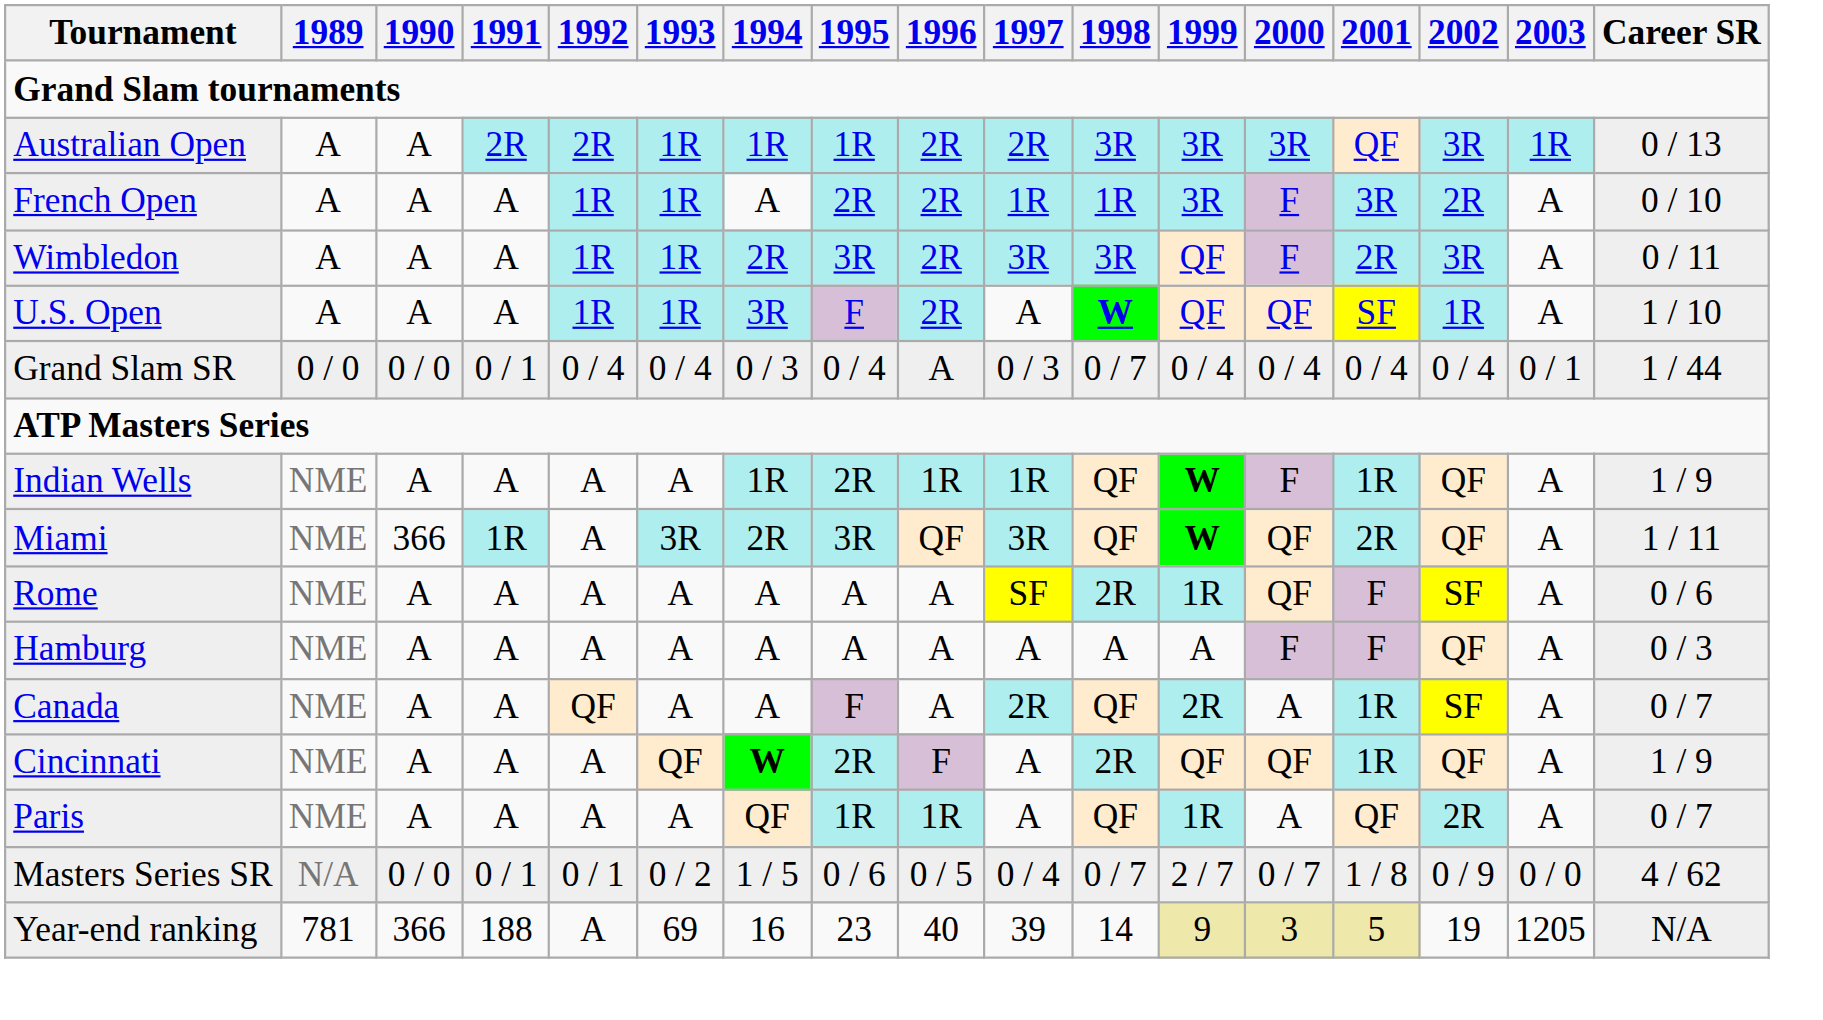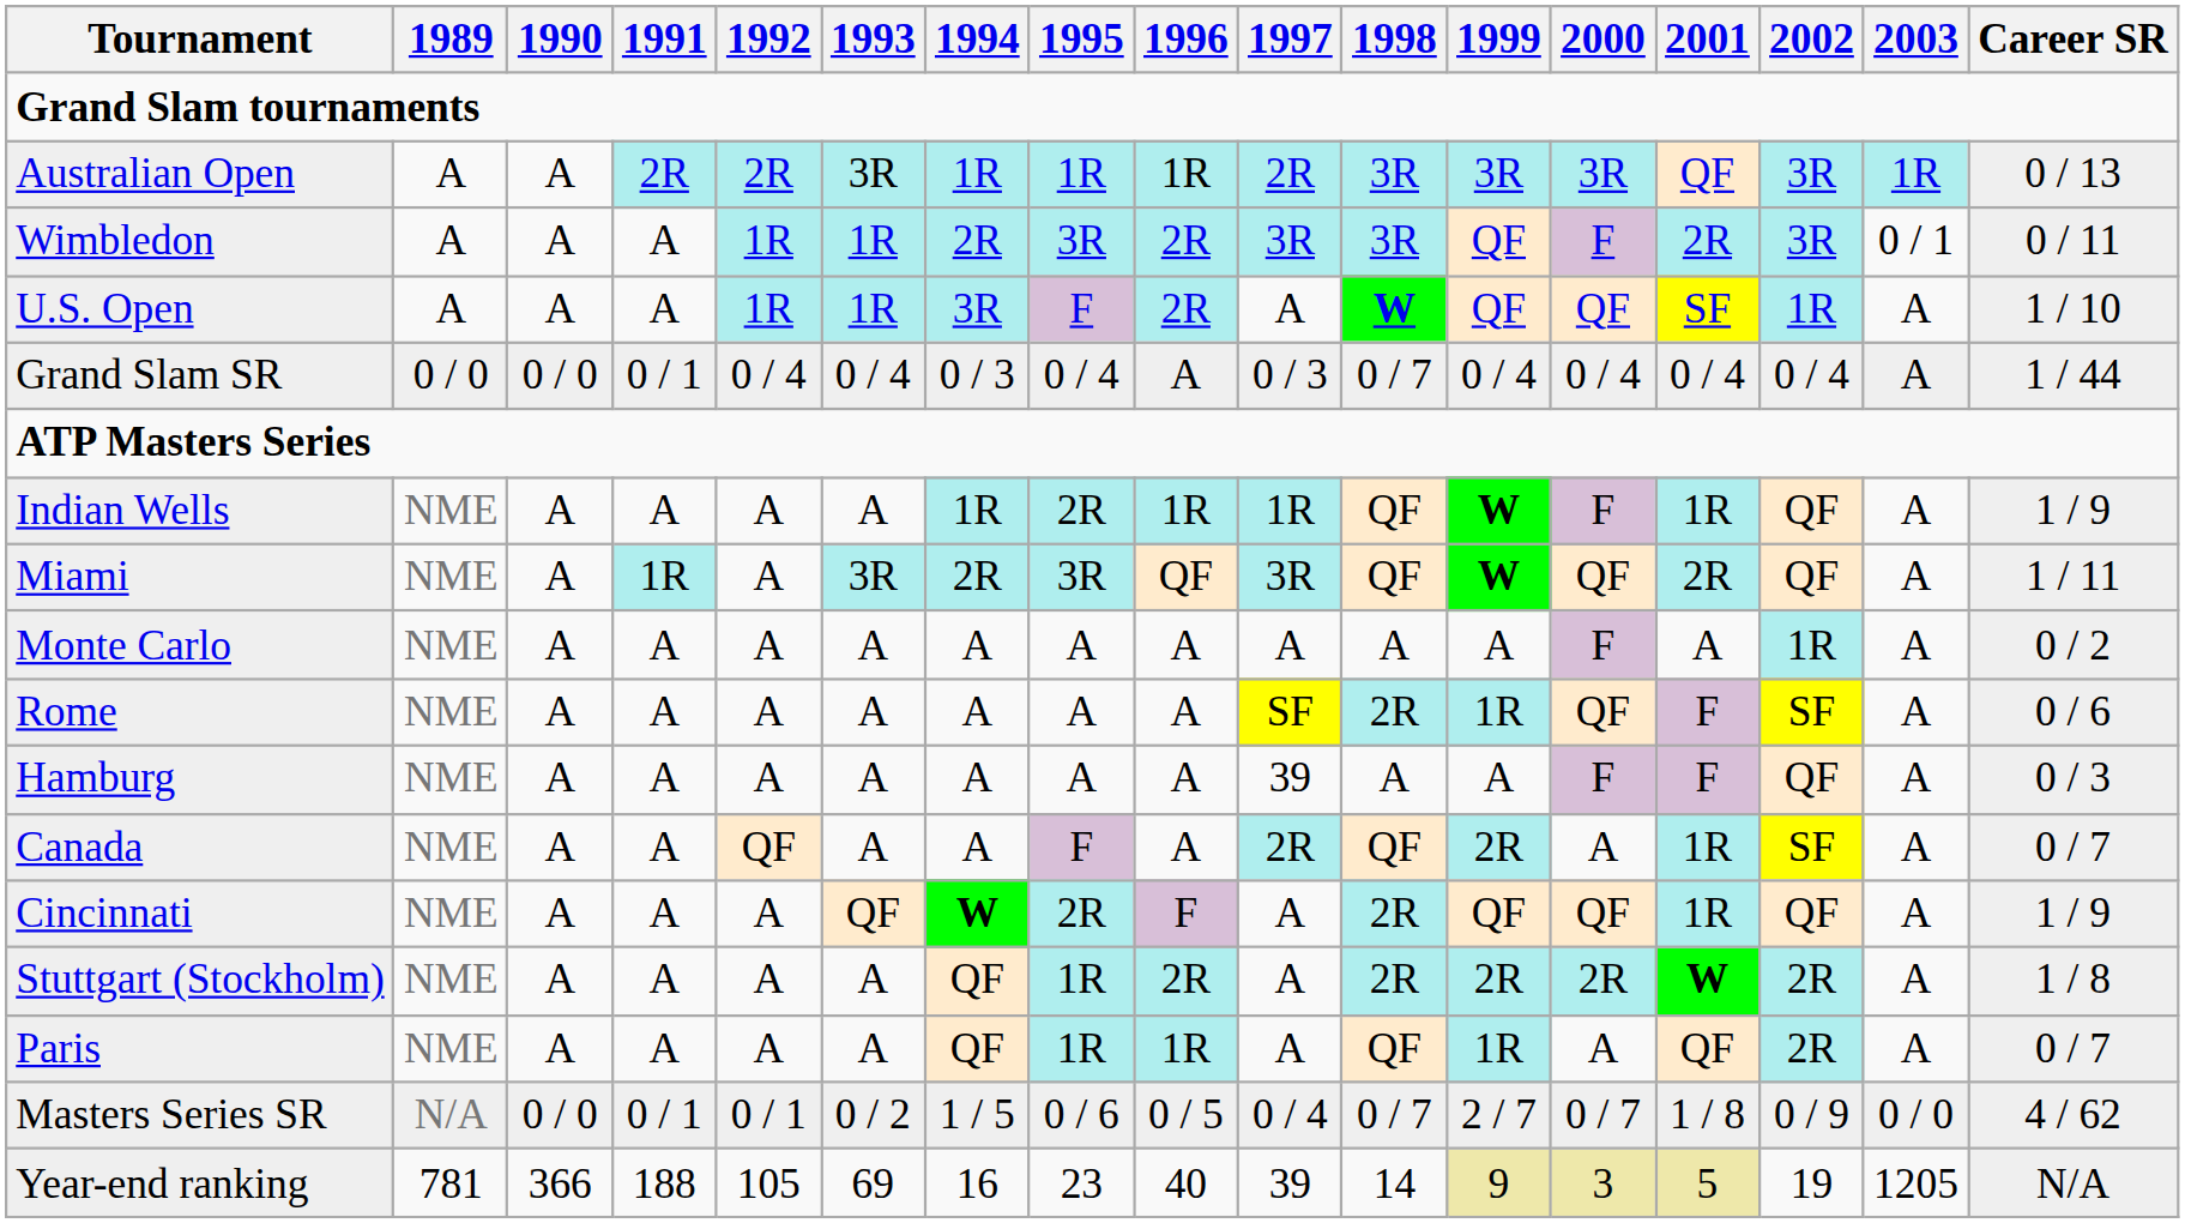 <table class="wikitable">
 <tr>
 <th>Tournament</th>
 <th><a href='#'>1989</a></th>
 <th><a href='#'>1990</a></th>
 <th><a href='#'>1991</a></th>
 <th><a href='#'>1992</a></th>
 <th><a href='#'>1993</a></th>
 <th><a href='#'>1994</a></th>
 <th><a href='#'>1995</a></th>
 <th><a href='#'>1996</a></th>
 <th><a href='#'>1997</a></th>
 <th><a href='#'>1998</a></th>
 <th><a href='#'>1999</a></th>
 <th><a href='#'>2000</a></th>
 <th><a href='#'>2001</a></th>
 <th><a href='#'>2002</a></th>
 <th><a href='#'>2003</a></th>
 <th>Career SR</th>
 </tr>
 <tr>
 <td colspan="17"><strong>Grand Slam tournaments</strong></td>
 </tr>
 <tr>
 <td bgcolor="#efefef"><a href='#'>Australian Open</a></td>
 <td align="center">A</td>
 <td align="center">A</td>
 <td align="center" style="background:#afeeee;"><a href='#'>2R</a></td>
 <td align="center" style="background:#afeeee;"><a href='#'>2R</a></td>
+<td align="center" style="background:#afeeee;">3R</td>
 <td align="center" style="background:#afeeee;"><a href='#'>1R</a></td>
 <td align="center" style="background:#afeeee;"><a href='#'>1R</a></td>
-<td align="center" style="background:#afeeee;"><a href='#'>1R</a></td>
-<td align="center" style="background:#afeeee;"><a href='#'>2R</a></td>
+<td align="center" style="background:#afeeee;">1R</td>
 <td align="center" style="background:#afeeee;"><a href='#'>2R</a></td>
 <td align="center" style="background:#afeeee;"><a href='#'>3R</a></td>
 <td align="center" style="background:#afeeee;"><a href='#'>3R</a></td>
 <td align="center" style="background:#afeeee;"><a href='#'>3R</a></td>
 <td align="center" style="background:#ffebcd;"><a href='#'>QF</a></td>
 <td align="center" style="background:#afeeee;"><a href='#'>3R</a></td>
 <td align="center" style="background:#afeeee;"><a href='#'>1R</a></td>
 <td align="center" style="background:#EFEFEF;">0 / 13</td>
-</tr>
-<tr>
-<td bgcolor="#efefef"><a href='#'>French Open</a></td>
-<td align="center">A</td>
-<td align="center">A</td>
-<td align="center">A</td>
-<td align="center" style="background:#afeeee;"><a href='#'>1R</a></td>
-<td align="center" style="background:#afeeee;"><a href='#'>1R</a></td>
-<td align="center">A</td>
-<td align="center" style="background:#afeeee;"><a href='#'>2R</a></td>
-<td align="center" style="background:#afeeee;"><a href='#'>2R</a></td>
-<td align="center" style="background:#afeeee;"><a href='#'>1R</a></td>
-<td align="center" style="background:#afeeee;"><a href='#'>1R</a></td>
-<td align="center" style="background:#afeeee;"><a href='#'>3R</a></td>
-<td align="center" style="background:#D8BFD8;"><a href='#'>F</a></td>
-<td align="center" style="background:#afeeee;"><a href='#'>3R</a></td>
-<td align="center" style="background:#afeeee;"><a href='#'>2R</a></td>
-<td align="center">A</td>
-<td align="center" style="background:#EFEFEF;">0 / 10</td>
 </tr>
 <tr>
 <td bgcolor="#efefef"><a href='#'>Wimbledon</a></td>
 <td align="center">A</td>
 <td align="center">A</td>
 <td align="center">A</td>
 <td align="center" style="background:#afeeee;"><a href='#'>1R</a></td>
 <td align="center" style="background:#afeeee;"><a href='#'>1R</a></td>
 <td align="center" style="background:#afeeee;"><a href='#'>2R</a></td>
 <td align="center" style="background:#afeeee;"><a href='#'>3R</a></td>
 <td align="center" style="background:#afeeee;"><a href='#'>2R</a></td>
 <td align="center" style="background:#afeeee;"><a href='#'>3R</a></td>
 <td align="center" style="background:#afeeee;"><a href='#'>3R</a></td>
 <td align="center" style="background:#ffebcd;"><a href='#'>QF</a></td>
 <td align="center" style="background:#D8BFD8;"><a href='#'>F</a></td>
 <td align="center" style="background:#afeeee;"><a href='#'>2R</a></td>
 <td align="center" style="background:#afeeee;"><a href='#'>3R</a></td>
-<td align="center">A</td>
+<td align="center">0 / 1</td>
 <td align="center" style="background:#EFEFEF;">0 / 11</td>
 </tr>
 <tr>
 <td bgcolor="#efefef"><a href='#'>U.S. Open</a></td>
 <td align="center">A</td>
 <td align="center">A</td>
 <td align="center">A</td>
 <td align="center" style="background:#afeeee;"><a href='#'>1R</a></td>
 <td align="center" style="background:#afeeee;"><a href='#'>1R</a></td>
 <td align="center" style="background:#afeeee;"><a href='#'>3R</a></td>
 <td align="center" style="background:#D8BFD8;"><a href='#'>F</a></td>
 <td align="center" style="background:#afeeee;"><a href='#'>2R</a></td>
 <td align="center">A</td>
 <td align="center" style="background:#00ff00;"><a href='#'><strong>W</strong></a></td>
 <td align="center" style="background:#ffebcd;"><a href='#'>QF</a></td>
 <td align="center" style="background:#ffebcd;"><a href='#'>QF</a></td>
 <td align="center" style="background:yellow;"><a href='#'>SF</a></td>
 <td align="center" style="background:#afeeee;"><a href='#'>1R</a></td>
 <td align="center">A</td>
 <td align="center" style="background:#EFEFEF;">1 / 10</td>
 </tr>
 <tr bgcolor="#efefef">
 <td>Grand Slam SR</td>
 <td align="center">0 / 0</td>
 <td align="center">0 / 0</td>
 <td align="center">0 / 1</td>
 <td align="center">0 / 4</td>
 <td align="center">0 / 4</td>
 <td align="center">0 / 3</td>
 <td align="center">0 / 4</td>
 <td align="center">A</td>
 <td align="center">0 / 3</td>
 <td align="center">0 / 7</td>
 <td align="center">0 / 4</td>
 <td align="center">0 / 4</td>
 <td align="center">0 / 4</td>
 <td align="center">0 / 4</td>
-<td align="center">0 / 1</td>
+<td align="center">A</td>
 <td align="center">1 / 44</td>
 </tr>
 <tr>
 <td colspan="17"><strong>ATP Masters Series</strong></td>
 </tr>
 <tr>
 <td style="background:#EFEFEF;"><a href='#'>Indian Wells</a></td>
 <td align="center" colspan="1" style="color:#767676;">NME</td>
 <td align="center">A</td>
 <td align="center">A</td>
 <td align="center">A</td>
 <td align="center">A</td>
 <td align="center" style="background:#afeeee;">1R</td>
 <td align="center" style="background:#afeeee;">2R</td>
 <td align="center" style="background:#afeeee;">1R</td>
 <td align="center" style="background:#afeeee;">1R</td>
 <td align="center" style="background:#ffebcd;">QF</td>
 <td align="center" style="background:#00ff00;"><strong>W</strong></td>
 <td align="center" style="background:#D8BFD8;">F</td>
 <td align="center" style="background:#afeeee;">1R</td>
 <td align="center" style="background:#ffebcd;">QF</td>
 <td align="center">A</td>
 <td align="center" style="background:#EFEFEF;">1 / 9</td>
 </tr>
 <tr>
 <td style="background:#EFEFEF;"><a href='#'>Miami</a></td>
 <td align="center" colspan="1" style="color:#767676;">NME</td>
-<td align="center">366</td>
+<td align="center">A</td>
 <td align="center" style="background:#afeeee;">1R</td>
 <td align="center">A</td>
 <td align="center" style="background:#afeeee;">3R</td>
 <td align="center" style="background:#afeeee;">2R</td>
 <td align="center" style="background:#afeeee;">3R</td>
 <td align="center" style="background:#ffebcd;">QF</td>
 <td align="center" style="background:#afeeee;">3R</td>
 <td align="center" style="background:#ffebcd;">QF</td>
 <td align="center" style="background:#00ff00;"><strong>W</strong></td>
 <td align="center" style="background:#ffebcd;">QF</td>
 <td align="center" style="background:#afeeee;">2R</td>
 <td align="center" style="background:#ffebcd;">QF</td>
 <td align="center">A</td>
 <td align="center" style="background:#EFEFEF;">1 / 11</td>
+</tr>
+<tr>
+<td style="background:#EFEFEF;"><a href='#'>Monte Carlo</a></td>
+<td align="center" colspan="1" style="color:#767676;">NME</td>
+<td align="center">A</td>
+<td align="center">A</td>
+<td align="center">A</td>
+<td align="center">A</td>
+<td align="center">A</td>
+<td align="center">A</td>
+<td align="center">A</td>
+<td align="center">A</td>
+<td align="center">A</td>
+<td align="center">A</td>
+<td align="center" style="background:#D8BFD8;">F</td>
+<td align="center">A</td>
+<td align="center" style="background:#afeeee;">1R</td>
+<td align="center">A</td>
+<td align="center" style="background:#EFEFEF;">0 / 2</td>
 </tr>
 <tr>
 <td style="background:#EFEFEF;"><a href='#'>Rome</a></td>
 <td align="center" colspan="1" style="color:#767676;">NME</td>
 <td align="center">A</td>
 <td align="center">A</td>
 <td align="center">A</td>
 <td align="center">A</td>
 <td align="center">A</td>
 <td align="center">A</td>
 <td align="center">A</td>
 <td align="center" style="background:yellow;">SF</td>
 <td align="center" style="background:#afeeee;">2R</td>
 <td align="center" style="background:#afeeee;">1R</td>
 <td align="center" style="background:#ffebcd;">QF</td>
 <td align="center" style="background:#D8BFD8;">F</td>
 <td align="center" style="background:yellow;">SF</td>
 <td align="center">A</td>
 <td align="center" style="background:#EFEFEF;">0 / 6</td>
 </tr>
 <tr>
 <td style="background:#EFEFEF;"><a href='#'>Hamburg</a></td>
 <td align="center" colspan="1" style="color:#767676;">NME</td>
 <td align="center">A</td>
 <td align="center">A</td>
 <td align="center">A</td>
 <td align="center">A</td>
 <td align="center">A</td>
 <td align="center">A</td>
 <td align="center">A</td>
-<td align="center">A</td>
+<td align="center">39</td>
 <td align="center">A</td>
 <td align="center">A</td>
 <td align="center" style="background:#D8BFD8;">F</td>
 <td align="center" style="background:#D8BFD8;">F</td>
 <td align="center" style="background:#ffebcd;">QF</td>
 <td align="center">A</td>
 <td align="center" style="background:#EFEFEF;">0 / 3</td>
 </tr>
 <tr>
 <td style="background:#EFEFEF;"><a href='#'>Canada</a></td>
 <td align="center" colspan="1" style="color:#767676;">NME</td>
 <td align="center">A</td>
 <td align="center">A</td>
 <td align="center" style="background:#ffebcd;">QF</td>
 <td align="center">A</td>
 <td align="center">A</td>
 <td align="center" style="background:#D8BFD8;">F</td>
 <td align="center">A</td>
 <td align="center" style="background:#afeeee;">2R</td>
 <td align="center" style="background:#ffebcd;">QF</td>
 <td align="center" style="background:#afeeee;">2R</td>
 <td align="center">A</td>
 <td align="center" style="background:#afeeee;">1R</td>
 <td align="center" style="background:yellow;">SF</td>
 <td align="center">A</td>
 <td align="center" style="background:#EFEFEF;">0 / 7</td>
 </tr>
 <tr>
 <td style="background:#EFEFEF;"><a href='#'>Cincinnati</a></td>
 <td align="center" colspan="1" style="color:#767676;">NME</td>
 <td align="center">A</td>
 <td align="center">A</td>
 <td align="center">A</td>
 <td align="center" style="background:#ffebcd;">QF</td>
 <td align="center" style="background:#00ff00;"><strong>W</strong></td>
 <td align="center" style="background:#afeeee;">2R</td>
 <td align="center" style="background:#D8BFD8;">F</td>
 <td align="center">A</td>
 <td align="center" style="background:#afeeee;">2R</td>
 <td align="center" style="background:#ffebcd;">QF</td>
 <td align="center" style="background:#ffebcd;">QF</td>
 <td align="center" style="background:#afeeee;">1R</td>
 <td align="center" style="background:#ffebcd;">QF</td>
 <td align="center">A</td>
 <td align="center" style="background:#EFEFEF;">1 / 9</td>
 </tr>
 <tr>
+<td style="background:#EFEFEF;"><a href='#'>Stuttgart (Stockholm)</a></td>
+<td align="center" colspan="1" style="color:#767676;">NME</td>
+<td align="center">A</td>
+<td align="center">A</td>
+<td align="center">A</td>
+<td align="center">A</td>
+<td align="center" style="background:#ffebcd;">QF</td>
+<td align="center" style="background:#afeeee;">1R</td>
+<td align="center" style="background:#afeeee;">2R</td>
+<td align="center">A</td>
+<td align="center" style="background:#afeeee;">2R</td>
+<td align="center" style="background:#afeeee;">2R</td>
+<td align="center" style="background:#afeeee;">2R</td>
+<td align="center" style="background:#00ff00;"><strong>W</strong></td>
+<td align="center" style="background:#afeeee;">2R</td>
+<td align="center">A</td>
+<td align="center" style="background:#EFEFEF;">1 / 8</td>
+</tr>
+<tr>
 <td style="background:#EFEFEF;"><a href='#'>Paris</a></td>
 <td align="center" colspan="1" style="color:#767676;">NME</td>
 <td align="center">A</td>
 <td align="center">A</td>
 <td align="center">A</td>
 <td align="center">A</td>
 <td align="center" style="background:#ffebcd;">QF</td>
 <td align="center" style="background:#afeeee;">1R</td>
 <td align="center" style="background:#afeeee;">1R</td>
 <td align="center">A</td>
 <td align="center" style="background:#ffebcd;">QF</td>
 <td align="center" style="background:#afeeee;">1R</td>
 <td align="center">A</td>
 <td align="center" style="background:#ffebcd;">QF</td>
 <td align="center" style="background:#afeeee;">2R</td>
 <td align="center">A</td>
 <td align="center" style="background:#EFEFEF;">0 / 7</td>
 </tr>
 <tr bgcolor="#efefef">
 <td>Masters Series SR</td>
 <td align="center" colspan="1" style="color:#767676;">N/A</td>
 <td align="center">0 / 0</td>
 <td align="center">0 / 1</td>
 <td align="center">0 / 1</td>
 <td align="center">0 / 2</td>
 <td align="center">1 / 5</td>
 <td align="center">0 / 6</td>
 <td align="center">0 / 5</td>
 <td align="center">0 / 4</td>
 <td align="center">0 / 7</td>
 <td align="center">2 / 7</td>
 <td align="center">0 / 7</td>
 <td align="center">1 / 8</td>
 <td align="center">0 / 9</td>
 <td align="center">0 / 0</td>
 <td align="center">4 / 62</td>
 </tr>
 <tr>
 <td style="background:#EFEFEF;">Year-end ranking</td>
 <td align="center">781</td>
 <td align="center">366</td>
 <td align="center">188</td>
-<td align="center">A</td>
+<td align="center">105</td>
 <td align="center">69</td>
 <td align="center">16</td>
 <td align="center">23</td>
 <td align="center">40</td>
 <td align="center">39</td>
 <td align="center">14</td>
 <td align="center" style="background:#EEE8AA;">9</td>
 <td align="center" style="background:#EEE8AA;">3</td>
 <td align="center" style="background:#EEE8AA;">5</td>
 <td align="center">19</td>
 <td align="center">1205</td>
 <td align="center" style="background:#EFEFEF;">N/A</td>
 </tr>
 </table>
